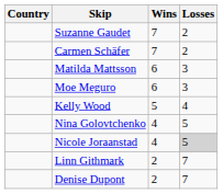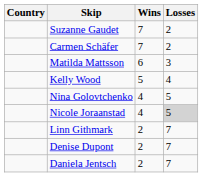 <table class="wikitable">
 <tr>
 <th>Country</th>
 <th>Skip</th>
 <th>Wins</th>
 <th>Losses</th>
 </tr>
 <tr>
 <td></td>
 <td><a href='#'>Suzanne Gaudet</a></td>
 <td>7</td>
 <td>2</td>
 </tr>
 <tr>
 <td></td>
 <td><a href='#'>Carmen Schäfer</a></td>
 <td>7</td>
 <td>2</td>
 </tr>
 <tr>
 <td></td>
 <td><a href='#'>Matilda Mattsson</a></td>
-<td>6</td>
-<td>3</td>
-</tr>
-<tr>
-<td></td>
-<td><a href='#'>Moe Meguro</a></td>
 <td>6</td>
 <td>3</td>
 </tr>
 <tr>
 <td></td>
 <td><a href='#'>Kelly Wood</a></td>
 <td>5</td>
 <td>4</td>
 </tr>
 <tr>
 <td></td>
 <td><a href='#'>Nina Golovtchenko</a></td>
 <td>4</td>
 <td>5</td>
 </tr>
 <tr>
 <td></td>
 <td><a href='#'>Nicole Joraanstad</a></td>
 <td>4</td>
 <td style="background: lightgrey;">5</td>
 </tr>
 <tr>
 <td></td>
 <td><a href='#'>Linn Githmark</a></td>
 <td>2</td>
 <td>7</td>
 </tr>
 <tr>
 <td></td>
 <td><a href='#'>Denise Dupont</a></td>
 <td>2</td>
 <td>7</td>
 </tr>
+<tr>
+<td></td>
+<td><a href='#'>Daniela Jentsch</a></td>
+<td>2</td>
+<td>7</td>
+</tr>
 </table>
